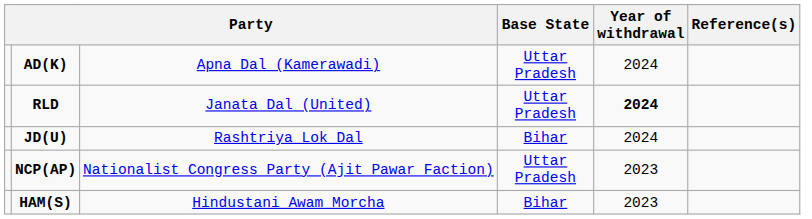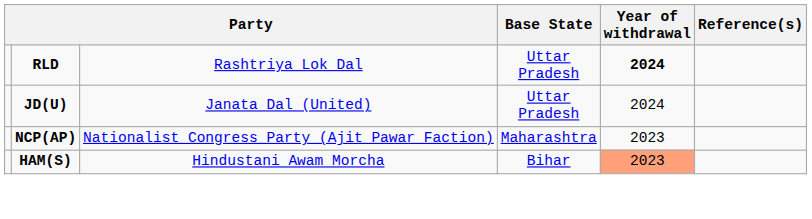 <table class="wikitable sortable" style="text-align:center;">
 <tr>
 <th colspan="3" style="width:30px;">Party</th>
 <th style="width:80px;">Base State</th>
 <th style="width:60px;">Year of withdrawal</th>
 <th>Reference(s)</th>
 </tr>
 <tr>
 <td></td>
-<td><strong>AD(K)</strong></td>
-<td><a href='#'>Apna Dal (Kamerawadi)</a></td>
-<td><a href='#'>Uttar Pradesh</a></td>
-<td>2024</td>
-<td></td>
-</tr>
-<tr>
-<td></td>
 <td><strong>RLD</strong></td>
-<td><a href='#'>Janata Dal (United)</a></td>
+<td><a href='#'>Rashtriya Lok Dal</a></td>
 <td><a href='#'>Uttar Pradesh</a></td>
 <td><strong>2024</strong></td>
 <td></td>
 </tr>
 <tr>
 <td></td>
 <td><strong>JD(U)</strong></td>
-<td><a href='#'>Rashtriya Lok Dal</a></td>
-<td><a href='#'>Bihar</a></td>
+<td><a href='#'>Janata Dal (United)</a></td>
+<td><a href='#'>Uttar Pradesh</a></td>
 <td>2024</td>
 <td></td>
 </tr>
 <tr>
 <td></td>
 <td><strong>NCP(AP)</strong></td>
 <td><a href='#'>Nationalist Congress Party (Ajit Pawar Faction)</a></td>
-<td><a href='#'>Uttar Pradesh</a></td>
+<td><a href='#'>Maharashtra</a></td>
 <td>2023</td>
 <td></td>
 </tr>
 <tr>
 <td></td>
 <td><strong>HAM(S)</strong></td>
 <td><a href='#'>Hindustani Awam Morcha</a></td>
 <td><a href='#'>Bihar</a></td>
-<td>2023</td>
+<td style="background: lightsalmon;">2023</td>
 <td></td>
 </tr>
 </table>
